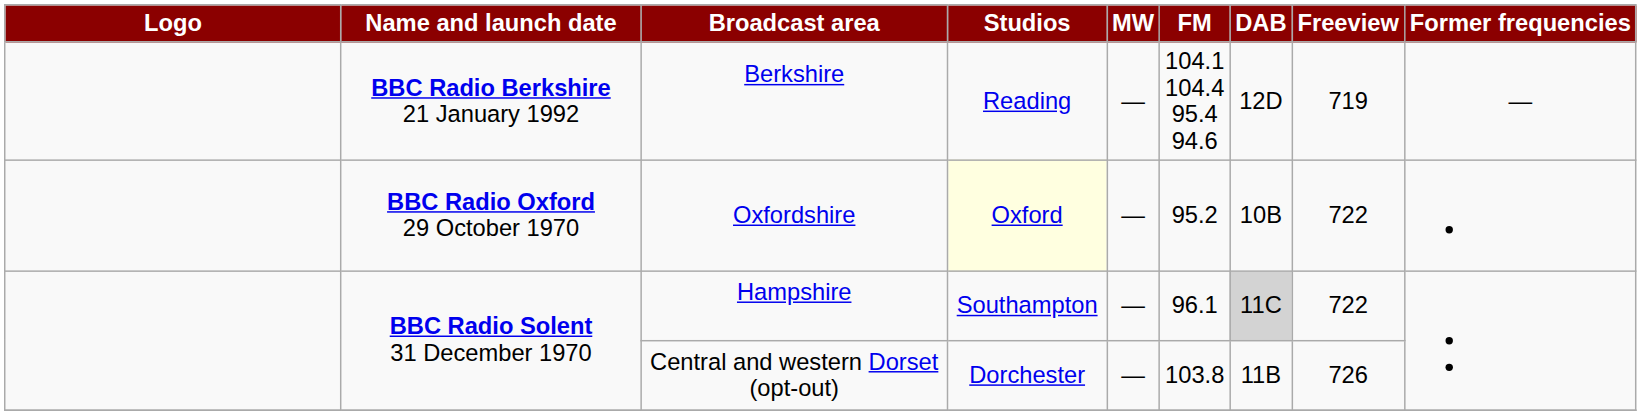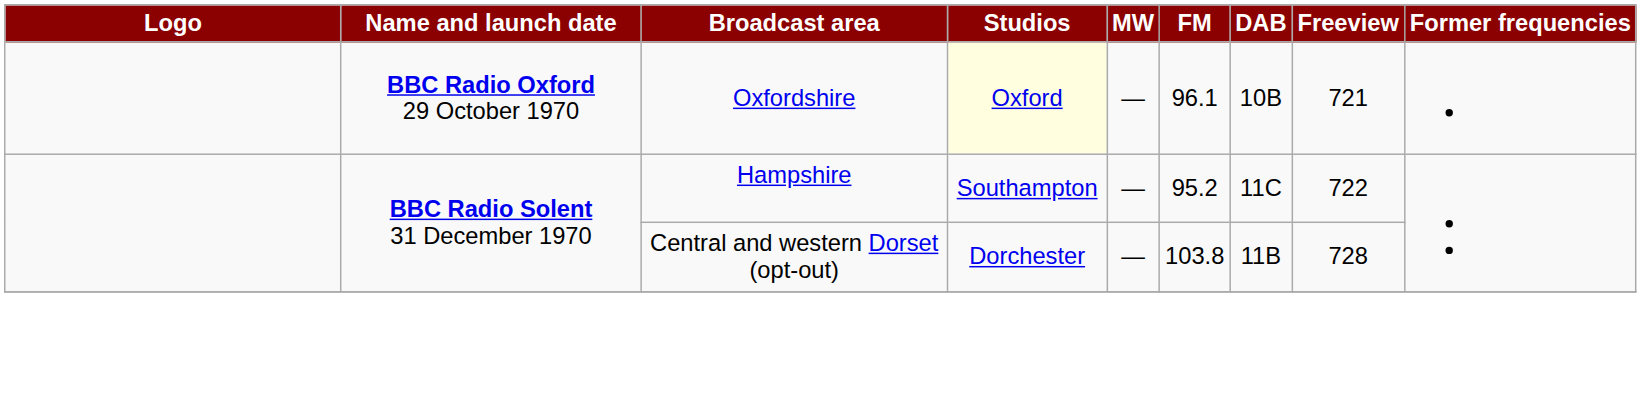 <table class="wikitable" style="text-align: center;">
 <tr>
 <th style="color:white; background-color: #8B0000" width="220pt">Logo</th>
 <th style="color:white; background-color: #8B0000" width="195pt">Name and launch date</th>
 <th style="color:white; background-color: #8B0000" width="200pt">Broadcast area</th>
 <th style="color:white; background-color: #8B0000" width="100pt">Studios</th>
 <th style="color:white; background-color: #8B0000">MW<br></th>
 <th style="color:white; background-color: #8B0000">FM<br></th>
 <th style="color:white; background-color: #8B0000">DAB</th>
 <th style="color:white; background-color: #8B0000">Freeview</th>
 <th style="color:white; background-color: #8B0000">Former frequencies</th>
 </tr>
 <tr>
 <td></td>
-<td><strong><a href='#'>BBC Radio Berkshire</a></strong><br>21 January 1992<br></td>
-<td><a href='#'>Berkshire</a><br><br><br></td>
-<td><a href='#'>Reading</a></td>
-<td>—</td>
-<td>104.1<br>104.4<br>95.4<br>94.6</td>
-<td>12D</td>
-<td>719</td>
-<td>—</td>
-</tr>
-<tr>
-<td></td>
 <td><strong><a href='#'>BBC Radio Oxford</a></strong><br>29 October 1970<br></td>
 <td><a href='#'>Oxfordshire</a></td>
 <td style="background: lightyellow;"><a href='#'>Oxford</a></td>
 <td>—</td>
-<td>95.2</td>
+<td>96.1</td>
 <td>10B</td>
-<td>722</td>
+<td>721</td>
 <td><br><ul><li></li></ul></td>
 </tr>
 <tr>
 <td rowspan=2></td>
 <td rowspan=2><strong><a href='#'>BBC Radio Solent</a></strong><br>31 December 1970</td>
 <td><a href='#'>Hampshire</a><br><br></td>
 <td><a href='#'>Southampton</a></td>
 <td>—</td>
-<td>96.1</td>
-<td style="background: lightgrey;">11C</td>
+<td>95.2</td>
+<td>11C</td>
 <td>722</td>
 <td rowspan=2><br><ul><li></li><li></li></ul></td>
 </tr>
 <tr>
 <td>Central and western <a href='#'>Dorset</a> (opt-out)</td>
 <td><a href='#'>Dorchester</a></td>
 <td>—</td>
 <td>103.8</td>
 <td>11B</td>
-<td>726</td>
+<td>728</td>
 </tr>
 <tr>
 </tr>
 </table>
